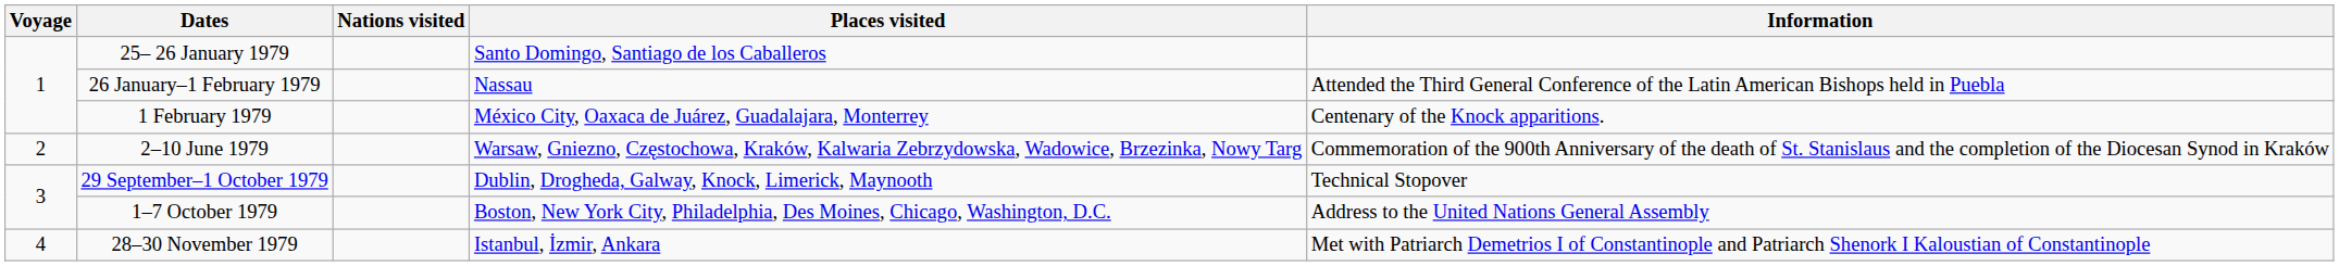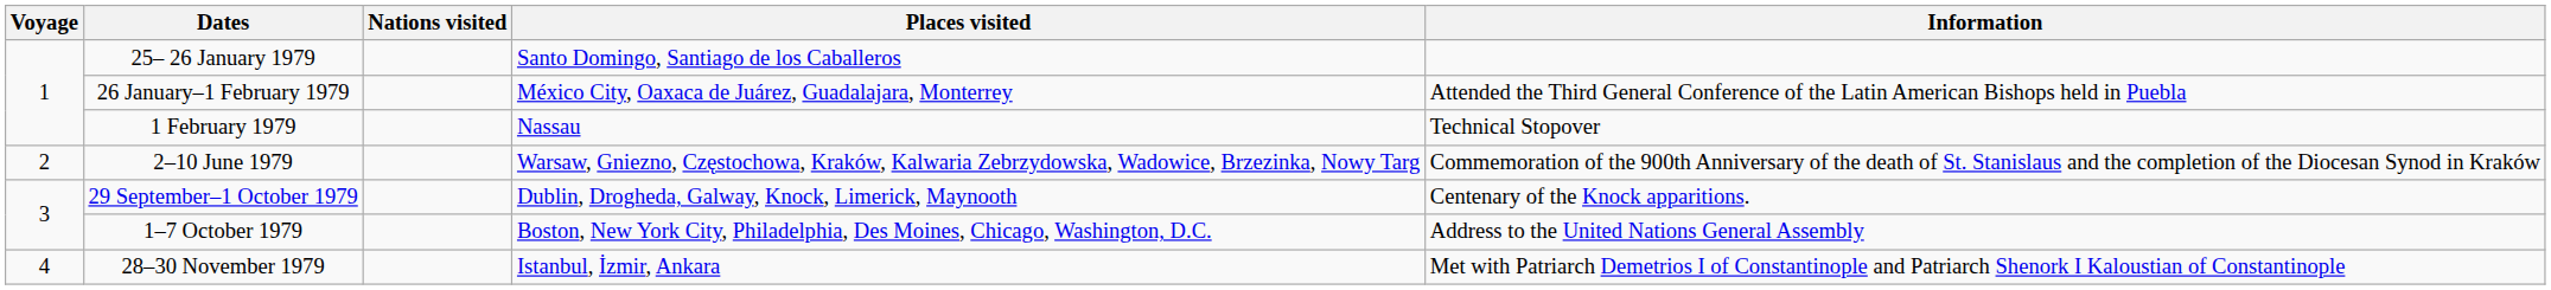 <table class="wikitable" style="font-size: 100%;">
 <tr>
 <th>Voyage</th>
 <th>Dates</th>
 <th align="center">Nations visited</th>
 <th align="center">Places visited</th>
 <th>Information</th>
 </tr>
 <tr>
 <td rowspan="3" align="center">1</td>
 <td align="center">25– 26 January 1979</td>
 <td></td>
 <td><a href='#'>Santo Domingo</a>, <a href='#'>Santiago de los Caballeros</a></td>
 <td></td>
 </tr>
 <tr>
 <td align="center">26 January–1 February 1979</td>
 <td></td>
-<td><a href='#'>Nassau</a></td>
+<td><a href='#'>México City</a>, <a href='#'>Oaxaca de Juárez</a>, <a href='#'>Guadalajara</a>, <a href='#'>Monterrey</a></td>
 <td>Attended the Third General Conference of the Latin American Bishops held in <a href='#'>Puebla</a></td>
 </tr>
 <tr>
 <td align="center">1 February 1979</td>
 <td></td>
-<td><a href='#'>México City</a>, <a href='#'>Oaxaca de Juárez</a>, <a href='#'>Guadalajara</a>, <a href='#'>Monterrey</a></td>
-<td>Centenary of the <a href='#'>Knock apparitions</a>.</td>
+<td><a href='#'>Nassau</a></td>
+<td>Technical Stopover</td>
 </tr>
 <tr>
 <td align="center">2</td>
 <td align="center">2–10 June 1979</td>
 <td></td>
 <td><a href='#'>Warsaw</a>, <a href='#'>Gniezno</a>, <a href='#'>Częstochowa</a>, <a href='#'>Kraków</a>, <a href='#'>Kalwaria Zebrzydowska</a>, <a href='#'>Wadowice</a>, <a href='#'>Brzezinka</a>, <a href='#'>Nowy Targ</a></td>
 <td>Commemoration of the 900th Anniversary of the death of <a href='#'>St. Stanislaus</a> and the completion of the Diocesan Synod in Kraków</td>
 </tr>
 <tr>
 <td rowspan="2" align="center">3</td>
 <td align="center"><a href='#'>29 September–1 October 1979</a></td>
 <td></td>
 <td><a href='#'>Dublin</a>, <a href='#'>Drogheda, Galway</a>, <a href='#'>Knock</a>, <a href='#'>Limerick</a>, <a href='#'>Maynooth</a></td>
-<td>Technical Stopover</td>
+<td>Centenary of the <a href='#'>Knock apparitions</a>.</td>
 </tr>
 <tr>
 <td align="center">1–7 October 1979</td>
 <td></td>
 <td><a href='#'>Boston</a>, <a href='#'>New York City</a>, <a href='#'>Philadelphia</a>, <a href='#'>Des Moines</a>, <a href='#'>Chicago</a>, <a href='#'>Washington, D.C.</a></td>
 <td>Address to the <a href='#'>United Nations General Assembly</a></td>
 </tr>
 <tr>
 <td align="center">4</td>
 <td align="center">28–30 November 1979</td>
 <td></td>
 <td><a href='#'>Istanbul</a>, <a href='#'>İzmir</a>, <a href='#'>Ankara</a></td>
 <td>Met with Patriarch <a href='#'>Demetrios I of Constantinople</a> and Patriarch <a href='#'>Shenork I Kaloustian of Constantinople</a></td>
 </tr>
 </table>
